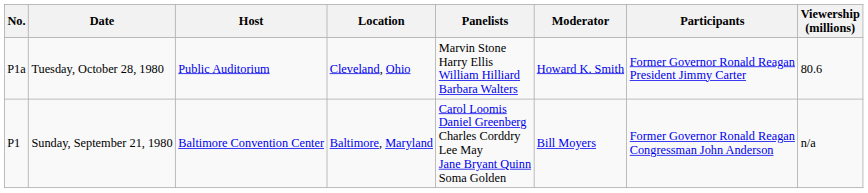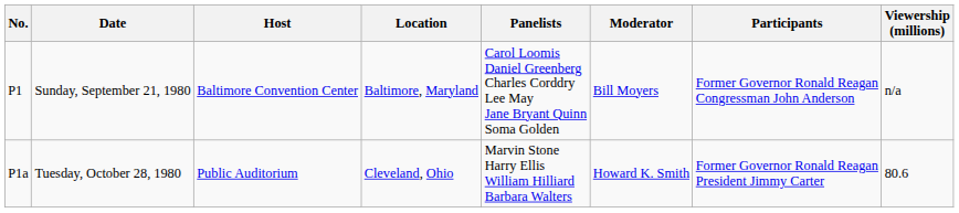 <table class="wikitable">
 <tr>
 <th>No.</th>
 <th>Date</th>
 <th>Host</th>
 <th>Location</th>
 <th>Panelists</th>
 <th>Moderator</th>
 <th>Participants</th>
 <th>Viewership<br>(millions)</th>
 </tr>
 <tr>
+<td>P1</td>
+<td>Sunday, September 21, 1980</td>
+<td><a href='#'>Baltimore Convention Center</a></td>
+<td><a href='#'>Baltimore</a>, <a href='#'>Maryland</a></td>
+<td><a href='#'>Carol Loomis</a><br><a href='#'>Daniel Greenberg</a><br>Charles Corddry<br>Lee May<br><a href='#'>Jane Bryant Quinn</a><br>Soma Golden</td>
+<td><a href='#'>Bill Moyers</a></td>
+<td><a href='#'>Former Governor Ronald Reagan</a><br><a href='#'>Congressman John Anderson</a></td>
+<td>n/a</td>
+</tr>
+<tr>
 <td>P1a</td>
 <td>Tuesday, October 28, 1980</td>
 <td><a href='#'>Public Auditorium</a></td>
 <td><a href='#'>Cleveland</a>, <a href='#'>Ohio</a></td>
 <td>Marvin Stone<br>Harry Ellis<br><a href='#'>William Hilliard</a><br><a href='#'>Barbara Walters</a></td>
 <td><a href='#'>Howard K. Smith</a></td>
 <td><a href='#'>Former Governor Ronald Reagan</a><br><a href='#'>President Jimmy Carter</a></td>
 <td>80.6</td>
 </tr>
-<tr>
-<td>P1</td>
-<td>Sunday, September 21, 1980</td>
-<td><a href='#'>Baltimore Convention Center</a></td>
-<td><a href='#'>Baltimore</a>, <a href='#'>Maryland</a></td>
-<td><a href='#'>Carol Loomis</a><br><a href='#'>Daniel Greenberg</a><br>Charles Corddry<br>Lee May<br><a href='#'>Jane Bryant Quinn</a><br>Soma Golden</td>
-<td><a href='#'>Bill Moyers</a></td>
-<td><a href='#'>Former Governor Ronald Reagan</a><br><a href='#'>Congressman John Anderson</a></td>
-<td>n/a</td>
-</tr>
 </table>
